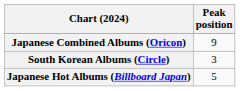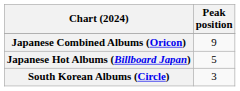 <table class="wikitable sortable plainrowheaders" style="text-align:center">
 <tr>
 <th scope="col">Chart (2024)</th>
 <th scope="col">Peak<br>position</th>
 </tr>
 <tr>
 </tr>
 <tr>
 <th scope="row">Japanese Combined Albums (<a href='#'>Oricon</a>)</th>
 <td>9</td>
 </tr>
 <tr>
+<th scope="row">Japanese Hot Albums (<em><a href='#'>Billboard Japan</a></em>)</th>
+<td>5</td>
+</tr>
+<tr>
 <th scope="row">South Korean Albums (<a href='#'>Circle</a>)</th>
 <td>3</td>
 </tr>
-<tr>
-<th scope="row">Japanese Hot Albums (<em><a href='#'>Billboard Japan</a></em>)</th>
-<td>5</td>
-</tr>
 </table>
